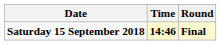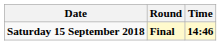 <table class="wikitable">
 <tr>
 <th>Date</th>
+<th>Round</th>
 <th>Time</th>
-<th>Round</th>
 </tr>
 <tr>
 <td><strong>Saturday 15 September 2018</strong></td>
+<td style=background:lemonchiffon><strong>Final</strong></td>
 <td style=background:lemonchiffon><strong>14:46</strong></td>
-<td style=background:lemonchiffon><strong>Final</strong></td>
 </tr>
 </table>
